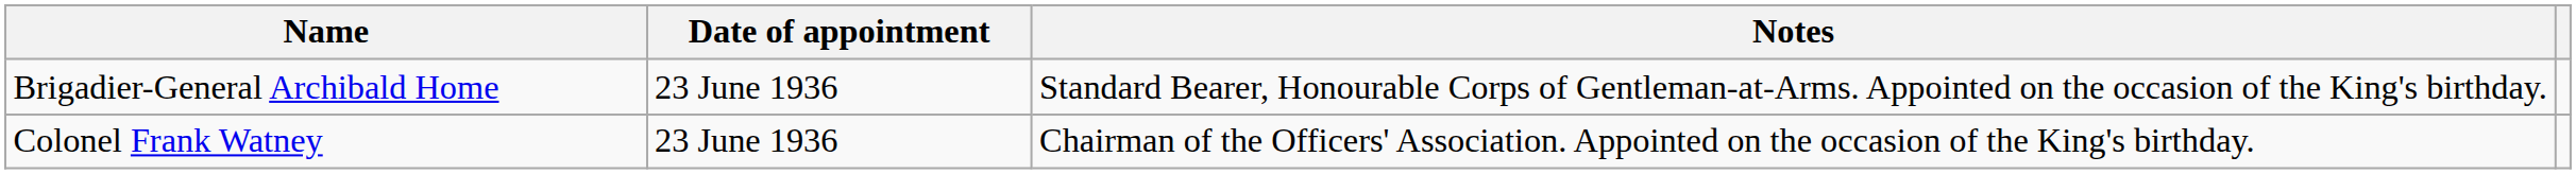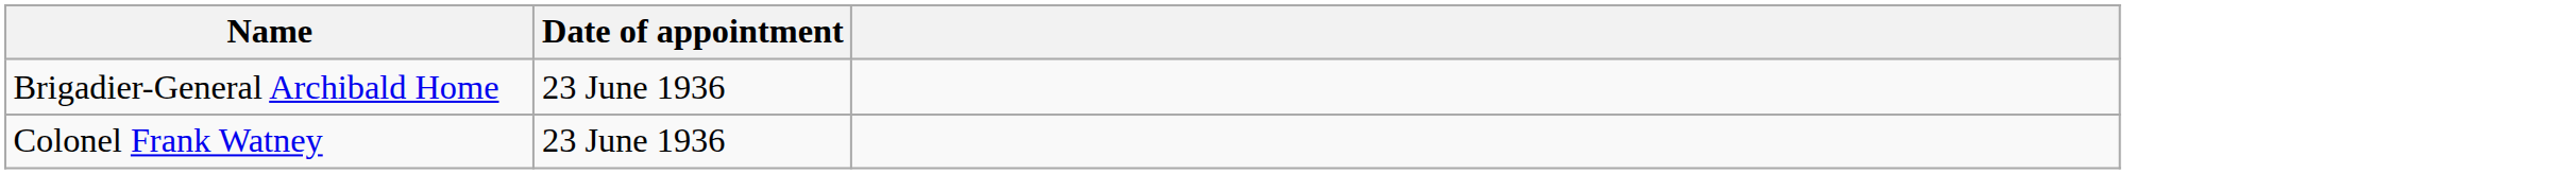 <table class="wikitable">
 <tr>
 <th style="width:25%">Name</th>
 <th style="width:15%">Date of appointment</th>
-<th>Notes</th>
 <th></th>
 </tr>
 <tr>
 <td>Brigadier-General <a href='#'>Archibald Home</a></td>
 <td>23 June 1936</td>
-<td>Standard Bearer, Honourable Corps of Gentleman-at-Arms. Appointed on the occasion of the King's birthday.</td>
 <td></td>
 </tr>
 <tr>
 <td>Colonel <a href='#'>Frank Watney</a></td>
 <td>23 June 1936</td>
-<td>Chairman of the Officers' Association. Appointed on the occasion of the King's birthday.</td>
 <td></td>
 </tr>
 </table>
